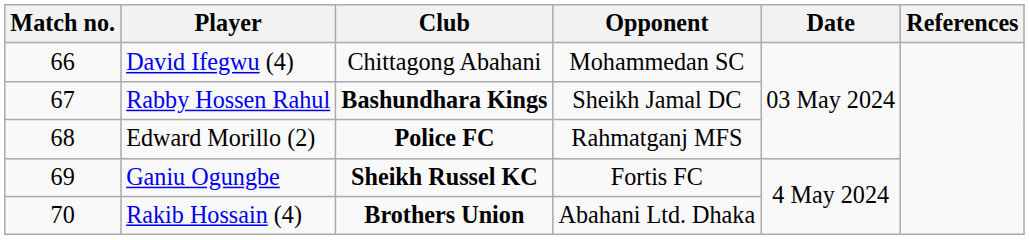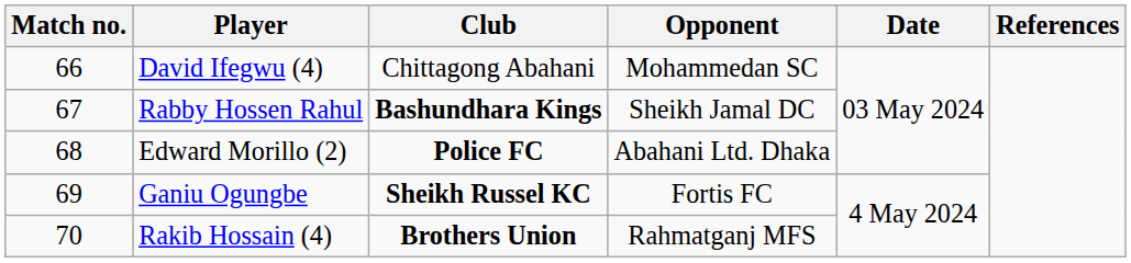 <table class="wikitable" style="text-align:center">
 <tr>
 <th>Match no.</th>
 <th>Player</th>
 <th>Club</th>
 <th>Opponent</th>
 <th>Date</th>
 <th><strong>References</strong></th>
 </tr>
 <tr>
 <td>66</td>
 <td align="left"> <a href='#'>David Ifegwu</a> (4)</td>
 <td>Chittagong Abahani</td>
 <td>Mohammedan SC</td>
 <td rowspan="3">03 May 2024</td>
 <td rowspan="5"></td>
 </tr>
 <tr>
 <td>67</td>
 <td align="left"> <a href='#'>Rabby Hossen Rahul</a></td>
 <td><strong>Bashundhara Kings</strong></td>
 <td>Sheikh Jamal DC</td>
 </tr>
 <tr>
 <td>68</td>
 <td align="left"> Edward Morillo (2)</td>
 <td><strong>Police FC</strong></td>
-<td>Rahmatganj MFS</td>
+<td>Abahani Ltd. Dhaka</td>
 </tr>
 <tr>
 <td>69</td>
 <td align="left"> <a href='#'>Ganiu Ogungbe</a></td>
 <td><strong>Sheikh Russel KC</strong></td>
 <td>Fortis FC</td>
 <td rowspan="2">4 May 2024</td>
 </tr>
 <tr>
 <td>70</td>
 <td align="left"> <a href='#'>Rakib Hossain</a> (4)</td>
 <td><strong>Brothers Union</strong></td>
-<td>Abahani Ltd. Dhaka</td>
+<td>Rahmatganj MFS</td>
 </tr>
 </table>
